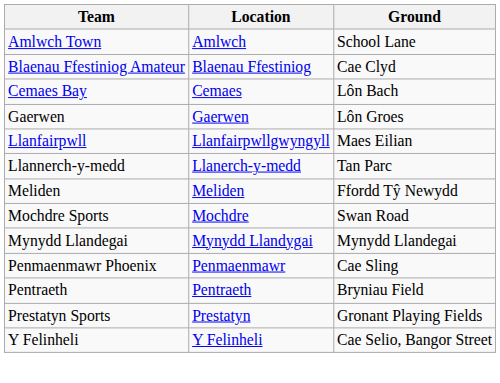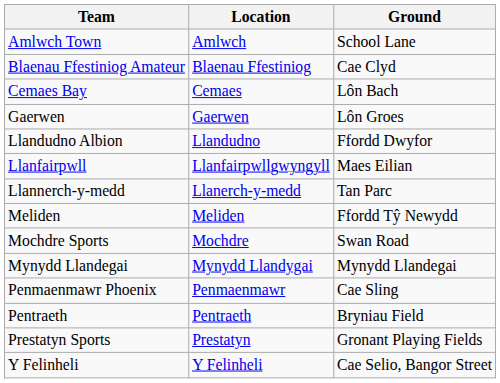 <table class="wikitable sortable">
 <tr>
 <th>Team</th>
 <th>Location</th>
 <th>Ground</th>
 </tr>
 <tr>
 <td><a href='#'>Amlwch Town</a></td>
 <td><a href='#'>Amlwch</a></td>
 <td>School Lane</td>
 </tr>
 <tr>
 <td><a href='#'>Blaenau Ffestiniog Amateur</a></td>
 <td><a href='#'>Blaenau Ffestiniog</a></td>
 <td>Cae Clyd</td>
 </tr>
 <tr>
 <td><a href='#'>Cemaes Bay</a></td>
 <td><a href='#'>Cemaes</a></td>
 <td>Lôn Bach</td>
 </tr>
 <tr>
 <td>Gaerwen</td>
 <td><a href='#'>Gaerwen</a></td>
 <td>Lôn Groes</td>
+</tr>
+<tr>
+<td>Llandudno Albion</td>
+<td><a href='#'>Llandudno</a></td>
+<td>Ffordd Dwyfor</td>
 </tr>
 <tr>
 <td><a href='#'>Llanfairpwll</a></td>
 <td><a href='#'>Llanfairpwllgwyngyll</a></td>
 <td>Maes Eilian</td>
 </tr>
 <tr>
 <td>Llannerch-y-medd</td>
 <td><a href='#'>Llanerch-y-medd</a></td>
 <td>Tan Parc</td>
 </tr>
 <tr>
 <td>Meliden</td>
 <td><a href='#'>Meliden</a></td>
 <td>Ffordd Tŷ Newydd</td>
 </tr>
 <tr>
 <td>Mochdre Sports</td>
 <td><a href='#'>Mochdre</a></td>
 <td>Swan Road</td>
 </tr>
 <tr>
 <td>Mynydd Llandegai</td>
 <td><a href='#'>Mynydd Llandygai</a></td>
 <td>Mynydd Llandegai</td>
 </tr>
 <tr>
 <td>Penmaenmawr Phoenix</td>
 <td><a href='#'>Penmaenmawr</a></td>
 <td>Cae Sling</td>
 </tr>
 <tr>
 <td>Pentraeth</td>
 <td><a href='#'>Pentraeth</a></td>
 <td>Bryniau Field</td>
 </tr>
 <tr>
 <td>Prestatyn Sports</td>
 <td><a href='#'>Prestatyn</a></td>
 <td>Gronant Playing Fields</td>
 </tr>
 <tr>
 <td>Y Felinheli</td>
 <td><a href='#'>Y Felinheli</a></td>
 <td>Cae Selio, Bangor Street</td>
 </tr>
 </table>
